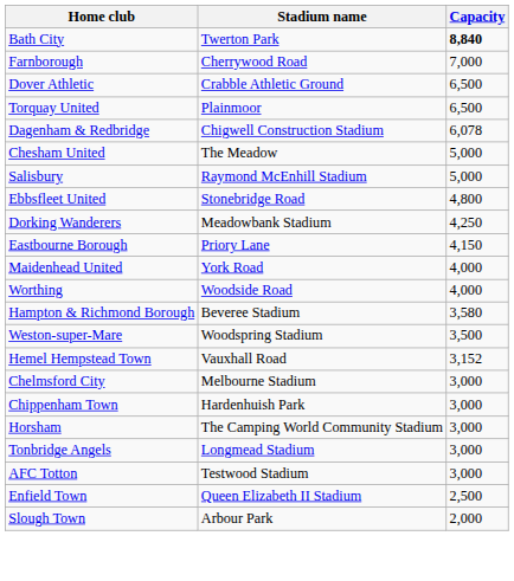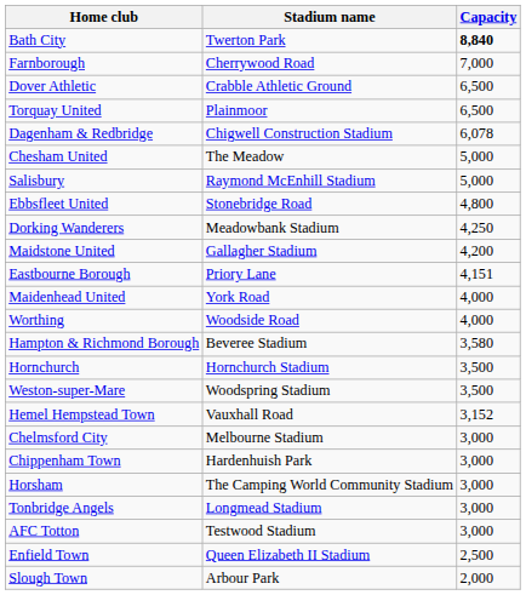 <table class="wikitable sortable">
 <tr>
 <th>Home club</th>
 <th>Stadium name</th>
 <th><a href='#'>Capacity</a></th>
 </tr>
 <tr>
 <td align="left"><a href='#'>Bath City</a></td>
 <td><a href='#'>Twerton Park</a></td>
 <td><strong>8,840</strong></td>
 </tr>
 <tr>
 <td align="left"><a href='#'>Farnborough</a></td>
 <td><a href='#'>Cherrywood Road</a></td>
 <td>7,000</td>
 </tr>
 <tr>
 <td align="left"><a href='#'>Dover Athletic</a></td>
 <td><a href='#'>Crabble Athletic Ground</a></td>
 <td>6,500</td>
 </tr>
 <tr>
 <td align="left"><a href='#'>Torquay United</a></td>
 <td><a href='#'>Plainmoor</a></td>
 <td>6,500</td>
 </tr>
 <tr>
 <td align="left"><a href='#'>Dagenham & Redbridge</a></td>
 <td><a href='#'>Chigwell Construction Stadium</a></td>
 <td>6,078</td>
 </tr>
 <tr>
 <td align="left"><a href='#'>Chesham United</a></td>
 <td>The Meadow</td>
 <td>5,000</td>
 </tr>
 <tr>
 <td align="left"><a href='#'>Salisbury</a></td>
 <td><a href='#'>Raymond McEnhill Stadium</a></td>
 <td>5,000</td>
 </tr>
 <tr>
 <td align="left"><a href='#'>Ebbsfleet United</a></td>
 <td><a href='#'>Stonebridge Road</a></td>
 <td>4,800</td>
 </tr>
 <tr>
 <td align="left"><a href='#'>Dorking Wanderers</a></td>
 <td>Meadowbank Stadium</td>
 <td>4,250</td>
 </tr>
 <tr>
+<td align="left"><a href='#'>Maidstone United</a></td>
+<td><a href='#'>Gallagher Stadium</a></td>
+<td>4,200</td>
+</tr>
+<tr>
 <td align="left"><a href='#'>Eastbourne Borough</a></td>
 <td><a href='#'>Priory Lane</a></td>
-<td>4,150</td>
+<td>4,151</td>
 </tr>
 <tr>
 <td align="left"><a href='#'>Maidenhead United</a></td>
 <td><a href='#'>York Road</a></td>
 <td>4,000</td>
 </tr>
 <tr>
 <td align="left"><a href='#'>Worthing</a></td>
 <td><a href='#'>Woodside Road</a></td>
 <td>4,000</td>
 </tr>
 <tr>
 <td align="left"><a href='#'>Hampton & Richmond Borough</a></td>
 <td>Beveree Stadium</td>
 <td>3,580</td>
+</tr>
+<tr>
+<td align="left"><a href='#'>Hornchurch</a></td>
+<td><a href='#'>Hornchurch Stadium</a></td>
+<td>3,500</td>
 </tr>
 <tr>
 <td align="left"><a href='#'>Weston-super-Mare</a></td>
 <td>Woodspring Stadium</td>
 <td>3,500</td>
 </tr>
 <tr>
 <td align="left"><a href='#'>Hemel Hempstead Town</a></td>
 <td>Vauxhall Road</td>
 <td>3,152</td>
 </tr>
 <tr>
 <td align="left"><a href='#'>Chelmsford City</a></td>
 <td>Melbourne Stadium</td>
 <td>3,000</td>
 </tr>
 <tr>
 <td align="left"><a href='#'>Chippenham Town</a></td>
 <td>Hardenhuish Park</td>
 <td>3,000</td>
 </tr>
 <tr>
 <td align="left"><a href='#'>Horsham</a></td>
 <td>The Camping World Community Stadium</td>
 <td>3,000</td>
 </tr>
 <tr>
 <td align="left"><a href='#'>Tonbridge Angels</a></td>
 <td><a href='#'>Longmead Stadium</a></td>
 <td>3,000</td>
 </tr>
 <tr>
 <td align="left"><a href='#'>AFC Totton</a></td>
 <td>Testwood Stadium</td>
 <td>3,000</td>
 </tr>
 <tr>
 <td align="left"><a href='#'>Enfield Town</a></td>
 <td><a href='#'>Queen Elizabeth II Stadium</a></td>
 <td>2,500</td>
 </tr>
 <tr>
 <td align="left"><a href='#'>Slough Town</a></td>
 <td>Arbour Park</td>
 <td>2,000</td>
 </tr>
 </table>
